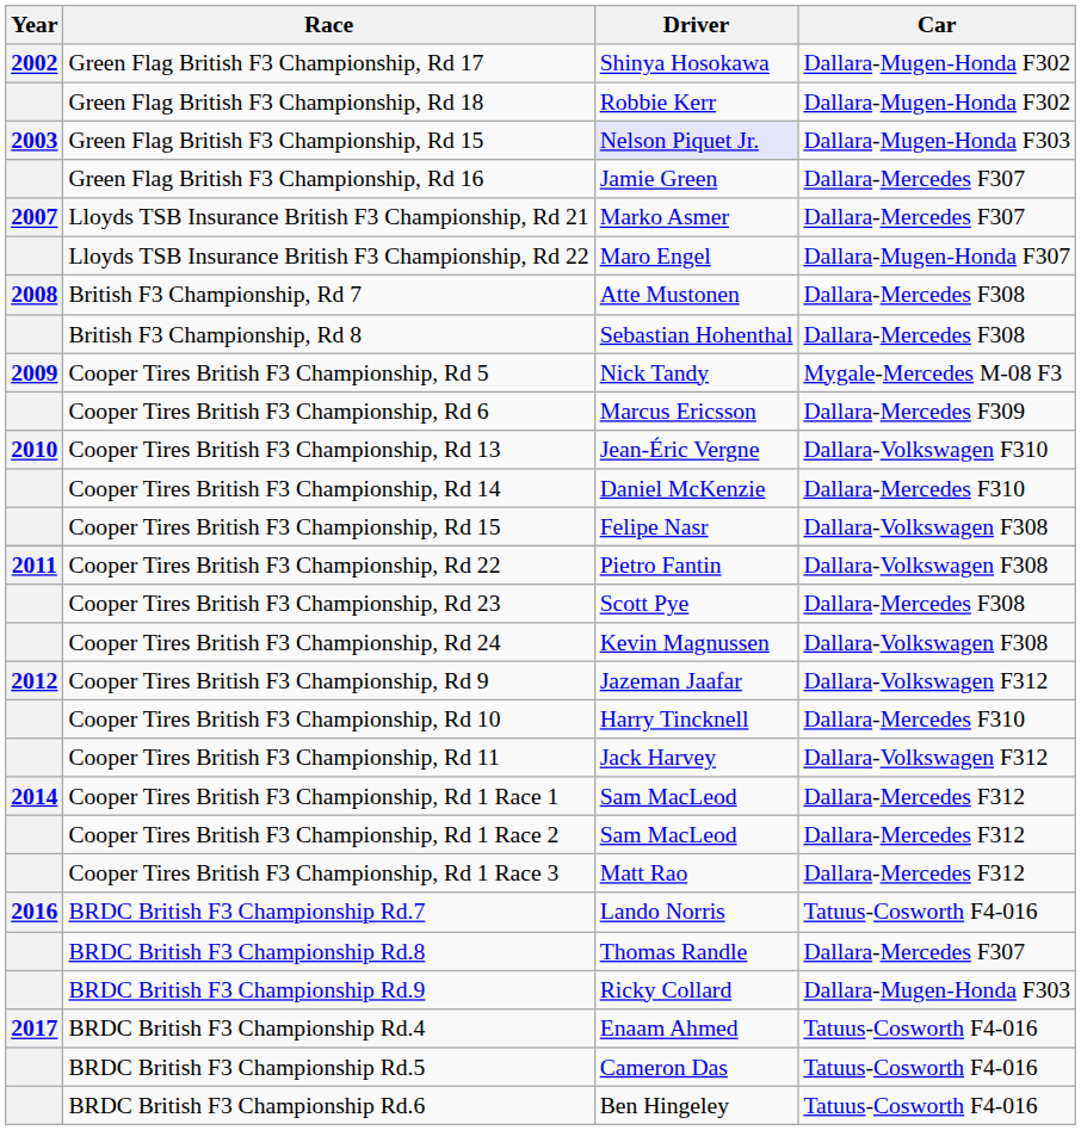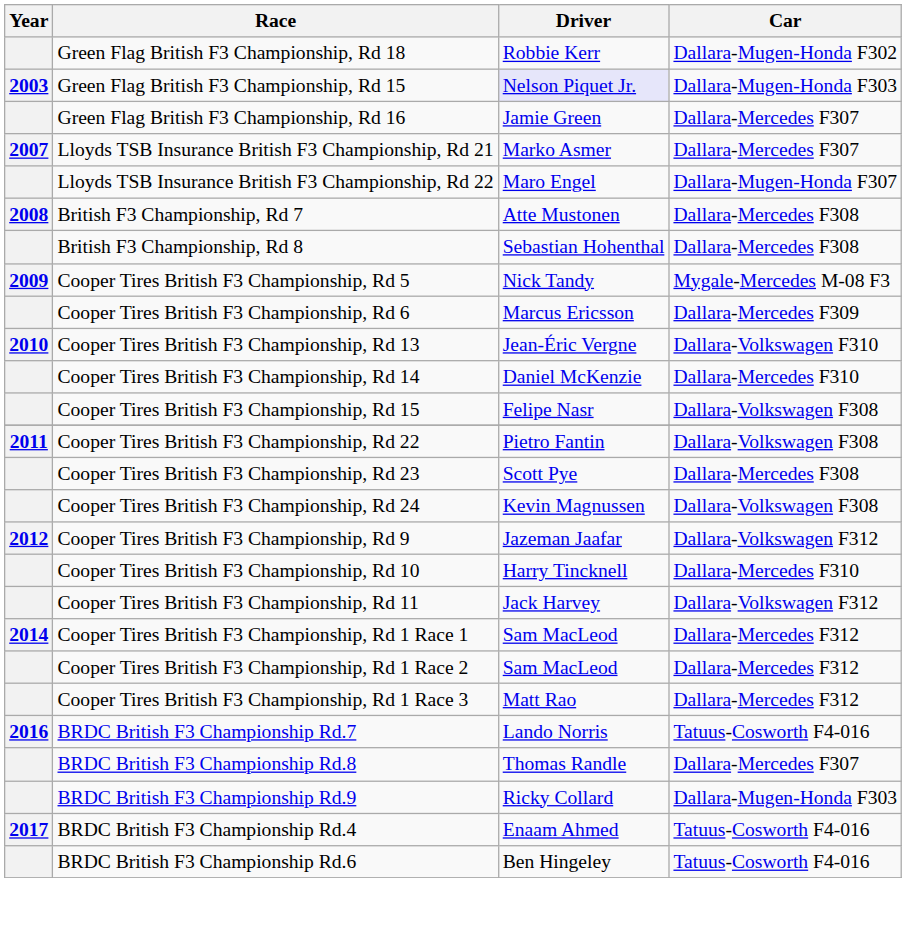 <table class="wikitable" style="font-size: 95%;">
 <tr>
 <th>Year</th>
 <th>Race</th>
 <th>Driver</th>
 <th>Car</th>
-</tr>
-<tr>
-<th><a href='#'>2002</a></th>
-<td 2002 Green Flag British F3 Championship Round 17>Green Flag British F3 Championship, Rd 17</td>
-<td> <a href='#'>Shinya Hosokawa</a></td>
-<td><a href='#'>Dallara</a>-<a href='#'>Mugen-Honda</a> F302</td>
 </tr>
 <tr>
 <th></th>
 <td 2002 Green Flag British F3 Championship Round 18>Green Flag British F3 Championship, Rd 18</td>
 <td> <a href='#'>Robbie Kerr</a></td>
 <td><a href='#'>Dallara</a>-<a href='#'>Mugen-Honda</a> F302</td>
 </tr>
 <tr>
 <th><a href='#'>2003</a></th>
 <td 2003 Green Flag British F3 Championship Round 15>Green Flag British F3 Championship, Rd 15</td>
 <td style="background: lavender;"> <a href='#'>Nelson Piquet Jr.</a></td>
 <td><a href='#'>Dallara</a>-<a href='#'>Mugen-Honda</a> F303</td>
 </tr>
 <tr>
 <th></th>
 <td 2003 Green Flag British F3 Championship Round 16>Green Flag British F3 Championship, Rd 16</td>
 <td> <a href='#'>Jamie Green</a></td>
 <td><a href='#'>Dallara</a>-<a href='#'>Mercedes</a> F307</td>
 </tr>
 <tr>
 <th><a href='#'>2007</a></th>
 <td 2007 Lloyds TSB Insurance British F3 Championship Round 21>Lloyds TSB Insurance British F3 Championship, Rd 21</td>
 <td> <a href='#'>Marko Asmer</a></td>
 <td><a href='#'>Dallara</a>-<a href='#'>Mercedes</a> F307</td>
 </tr>
 <tr>
 <th></th>
 <td 2007 Lloyds TSB Insurance British F3 Championship Round 22>Lloyds TSB Insurance British F3 Championship, Rd 22</td>
 <td> <a href='#'>Maro Engel</a></td>
 <td><a href='#'>Dallara</a>-<a href='#'>Mugen-Honda</a> F307</td>
 </tr>
 <tr>
 <th><a href='#'>2008</a></th>
 <td 2008 British F3 Championship Round 7>British F3 Championship, Rd 7</td>
 <td> <a href='#'>Atte Mustonen</a></td>
 <td><a href='#'>Dallara</a>-<a href='#'>Mercedes</a> F308</td>
 </tr>
 <tr>
 <th></th>
 <td 2008 British F3 Championship Round 8>British F3 Championship, Rd 8</td>
 <td> <a href='#'>Sebastian Hohenthal</a></td>
 <td><a href='#'>Dallara</a>-<a href='#'>Mercedes</a> F308</td>
 </tr>
 <tr>
 <th><a href='#'>2009</a></th>
 <td 2009 Cooper Tires British F3 Championship Round 5>Cooper Tires British F3 Championship, Rd 5</td>
 <td> <a href='#'>Nick Tandy</a></td>
 <td><a href='#'>Mygale</a>-<a href='#'>Mercedes</a> M-08 F3</td>
 </tr>
 <tr>
 <th></th>
 <td 2009 Cooper Tires British F3 Championship Round 6>Cooper Tires British F3 Championship, Rd 6</td>
 <td> <a href='#'>Marcus Ericsson</a></td>
 <td><a href='#'>Dallara</a>-<a href='#'>Mercedes</a> F309</td>
 </tr>
 <tr>
 <th><a href='#'>2010</a></th>
 <td 2010 Cooper Tires British F3 Championship Round 13>Cooper Tires British F3 Championship, Rd 13</td>
 <td> <a href='#'>Jean-Éric Vergne</a></td>
 <td><a href='#'>Dallara</a>-<a href='#'>Volkswagen</a> F310</td>
 </tr>
 <tr>
 <th></th>
 <td 2010 Cooper Tires British F3 Championship Round 14>Cooper Tires British F3 Championship, Rd 14</td>
 <td> <a href='#'>Daniel McKenzie</a></td>
 <td><a href='#'>Dallara</a>-<a href='#'>Mercedes</a> F310</td>
 </tr>
 <tr>
 <th></th>
 <td 2010 Cooper Tires British F3 Championship Round 15>Cooper Tires British F3 Championship, Rd 15</td>
 <td> <a href='#'>Felipe Nasr</a></td>
 <td><a href='#'>Dallara</a>-<a href='#'>Volkswagen</a> F308</td>
 </tr>
 <tr>
 </tr>
 <tr>
 <th><a href='#'>2011</a></th>
 <td 2011 Cooper Tires British F3 Championship Round 22>Cooper Tires British F3 Championship, Rd 22</td>
 <td> <a href='#'>Pietro Fantin</a></td>
 <td><a href='#'>Dallara</a>-<a href='#'>Volkswagen</a> F308</td>
 </tr>
 <tr>
 <th></th>
 <td 2011 Cooper Tires British F3 Championship Round 23>Cooper Tires British F3 Championship, Rd 23</td>
 <td> <a href='#'>Scott Pye</a></td>
 <td><a href='#'>Dallara</a>-<a href='#'>Mercedes</a> F308</td>
 </tr>
 <tr>
 <th></th>
 <td 2011 Cooper Tires British F3 Championship Round 24>Cooper Tires British F3 Championship, Rd 24</td>
 <td> <a href='#'>Kevin Magnussen</a></td>
 <td><a href='#'>Dallara</a>-<a href='#'>Volkswagen</a> F308</td>
 </tr>
 <tr>
 <th><a href='#'>2012</a></th>
 <td 2012 Cooper Tires British F3 Championship Round 9>Cooper Tires British F3 Championship, Rd 9</td>
 <td> <a href='#'>Jazeman Jaafar</a></td>
 <td><a href='#'>Dallara</a>-<a href='#'>Volkswagen</a> F312</td>
 </tr>
 <tr>
 <th></th>
 <td 2012 Cooper Tires British F3 Championship Round 10>Cooper Tires British F3 Championship, Rd 10</td>
 <td> <a href='#'>Harry Tincknell</a></td>
 <td><a href='#'>Dallara</a>-<a href='#'>Mercedes</a> F310</td>
 </tr>
 <tr>
 <th></th>
 <td 2012 Cooper Tires British F3 Championship Round 11>Cooper Tires British F3 Championship, Rd 11</td>
 <td> <a href='#'>Jack Harvey</a></td>
 <td><a href='#'>Dallara</a>-<a href='#'>Volkswagen</a> F312</td>
 </tr>
 <tr>
 <th><a href='#'>2014</a></th>
 <td 2014 Cooper Tires British F3 Championship Round 1>Cooper Tires British F3 Championship, Rd 1 Race 1</td>
 <td> <a href='#'>Sam MacLeod</a></td>
 <td><a href='#'>Dallara</a>-<a href='#'>Mercedes</a> F312</td>
 </tr>
 <tr>
 <th></th>
 <td 2014 Cooper Tires British F3 Championship Round 1>Cooper Tires British F3 Championship, Rd 1 Race 2</td>
 <td> <a href='#'>Sam MacLeod</a></td>
 <td><a href='#'>Dallara</a>-<a href='#'>Mercedes</a> F312</td>
 </tr>
 <tr>
 <th></th>
 <td 2014 Cooper Tires British F3 Championship Round 1>Cooper Tires British F3 Championship, Rd 1 Race 3</td>
 <td> <a href='#'>Matt Rao</a></td>
 <td><a href='#'>Dallara</a>-<a href='#'>Mercedes</a> F312</td>
 </tr>
 <tr>
 <th><a href='#'>2016</a></th>
 <td><a href='#'>BRDC British F3 Championship Rd.7</a></td>
 <td> <a href='#'>Lando Norris</a></td>
 <td><a href='#'>Tatuus</a>-<a href='#'>Cosworth</a> F4-016</td>
 </tr>
 <tr>
 <th></th>
 <td><a href='#'>BRDC British F3 Championship Rd.8</a></td>
 <td> <a href='#'>Thomas Randle</a></td>
 <td><a href='#'>Dallara</a>-<a href='#'>Mercedes</a> F307</td>
 </tr>
 <tr>
 <th></th>
 <td><a href='#'>BRDC British F3 Championship Rd.9</a></td>
 <td> <a href='#'>Ricky Collard</a></td>
 <td><a href='#'>Dallara</a>-<a href='#'>Mugen-Honda</a> F303</td>
 </tr>
 <tr>
 <th><a href='#'>2017</a></th>
 <td>BRDC British F3 Championship Rd.4</td>
 <td> <a href='#'>Enaam Ahmed</a></td>
 <td><a href='#'>Tatuus</a>-<a href='#'>Cosworth</a> F4-016</td>
 </tr>
 <tr>
 <th></th>
-<td>BRDC British F3 Championship Rd.5</td>
-<td> <a href='#'>Cameron Das</a></td>
-<td><a href='#'>Tatuus</a>-<a href='#'>Cosworth</a> F4-016</td>
-</tr>
-<tr>
-<th></th>
 <td>BRDC British F3 Championship Rd.6</td>
 <td> Ben Hingeley</td>
 <td><a href='#'>Tatuus</a>-<a href='#'>Cosworth</a> F4-016</td>
 </tr>
 <tr>
 </tr>
 </table>
